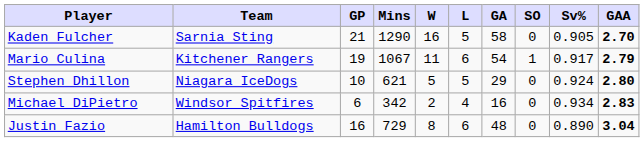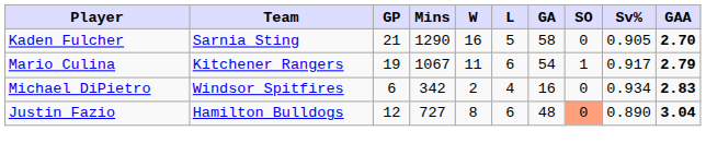 <table class="wikitable" style="text-align:center">
 <tr>
 <th style="background:#ddf; width:25%;">Player</th>
 <th style="background:#ddf; width:25%;">Team</th>
 <th style="background:#ddf; width:5%;">GP</th>
 <th style="background:#ddf; width:5%;">Mins</th>
 <th style="background:#ddf; width:5%;">W</th>
 <th style="background:#ddf; width:5%;">L</th>
 <th style="background:#ddf; width:5%;">GA</th>
 <th style="background:#ddf; width:5%;">SO</th>
 <th style="background:#ddf; width:5%;">Sv%</th>
 <th style="background:#ddf; width:5%;">GAA</th>
 </tr>
 <tr>
 <td align=left><a href='#'>Kaden Fulcher</a></td>
 <td align=left><a href='#'>Sarnia Sting</a></td>
 <td>21</td>
 <td>1290</td>
 <td>16</td>
 <td>5</td>
 <td>58</td>
 <td>0</td>
 <td>0.905</td>
 <td><strong>2.70</strong></td>
 </tr>
 <tr>
 <td align=left><a href='#'>Mario Culina</a></td>
 <td align=left><a href='#'>Kitchener Rangers</a></td>
 <td>19</td>
 <td>1067</td>
 <td>11</td>
 <td>6</td>
 <td>54</td>
 <td>1</td>
 <td>0.917</td>
 <td><strong>2.79</strong></td>
 </tr>
 <tr>
-<td align=left><a href='#'>Stephen Dhillon</a></td>
-<td align=left><a href='#'>Niagara IceDogs</a></td>
-<td>10</td>
-<td>621</td>
-<td>5</td>
-<td>5</td>
-<td>29</td>
-<td>0</td>
-<td>0.924</td>
-<td><strong>2.80</strong></td>
-</tr>
-<tr>
 <td align=left><a href='#'>Michael DiPietro</a></td>
 <td align=left><a href='#'>Windsor Spitfires</a></td>
 <td>6</td>
 <td>342</td>
 <td>2</td>
 <td>4</td>
 <td>16</td>
 <td>0</td>
 <td>0.934</td>
 <td><strong>2.83</strong></td>
 </tr>
 <tr>
 <td align=left><a href='#'>Justin Fazio</a></td>
 <td align=left><a href='#'>Hamilton Bulldogs</a></td>
-<td>16</td>
-<td>729</td>
+<td>12</td>
+<td>727</td>
 <td>8</td>
 <td>6</td>
 <td>48</td>
-<td>0</td>
+<td style="background: lightsalmon;">0</td>
 <td>0.890</td>
 <td><strong>3.04</strong></td>
 </tr>
 </table>
